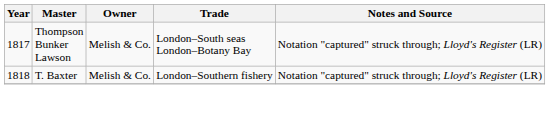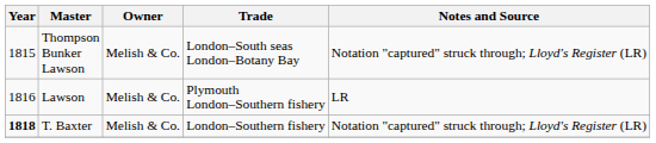 <table class="sortable wikitable">
 <tr>
 <th>Year</th>
 <th>Master</th>
 <th>Owner</th>
 <th>Trade</th>
 <th>Notes and Source</th>
 </tr>
 <tr>
-<td>1817</td>
+<td>1815</td>
 <td>Thompson<br>Bunker<br>Lawson</td>
 <td>Melish & Co.</td>
 <td>London–South seas<br>London–Botany Bay</td>
 <td>Notation "captured" struck through; <em>Lloyd's Register</em> (LR)</td>
 </tr>
 <tr>
-<td>1818</td>
+<td>1816</td>
+<td>Lawson</td>
+<td>Melish & Co.</td>
+<td>Plymouth<br>London–Southern fishery</td>
+<td>LR</td>
+</tr>
+<tr>
+<td><strong>1818</strong></td>
 <td>T. Baxter</td>
 <td>Melish & Co.</td>
 <td>London–Southern fishery</td>
 <td>Notation "captured" struck through; <em>Lloyd's Register</em> (LR)</td>
 </tr>
 <tr>
 </tr>
 </table>
